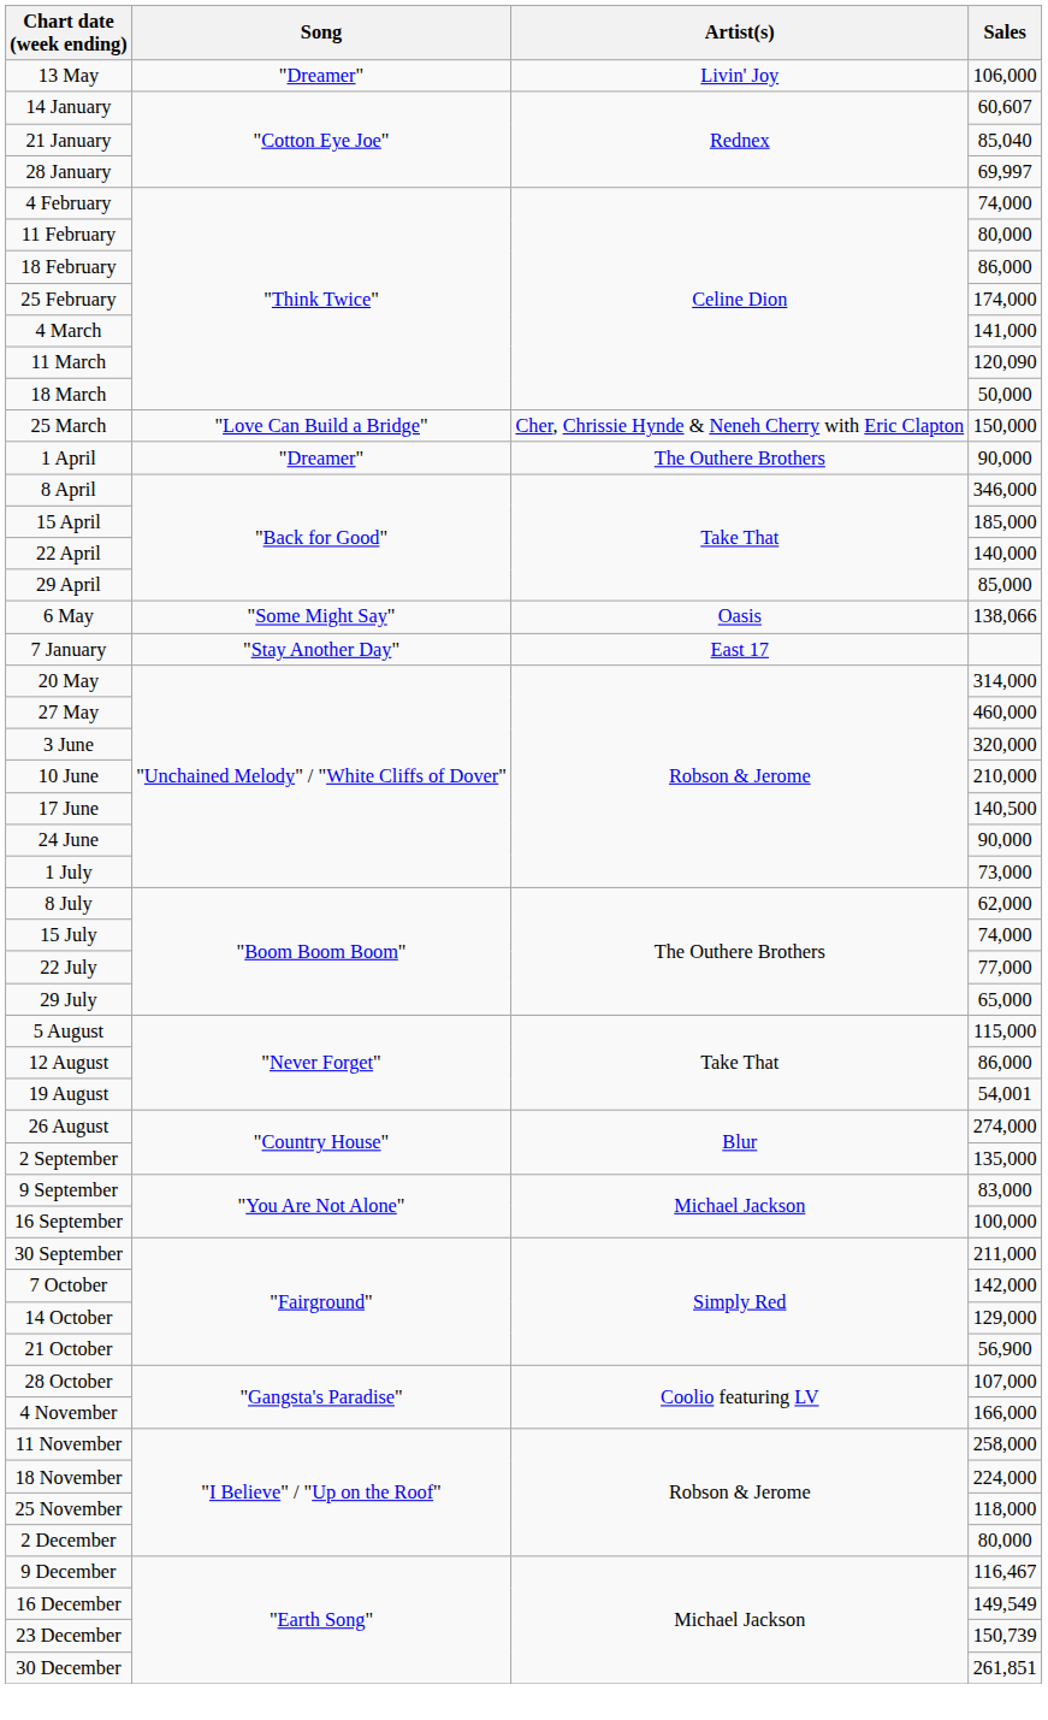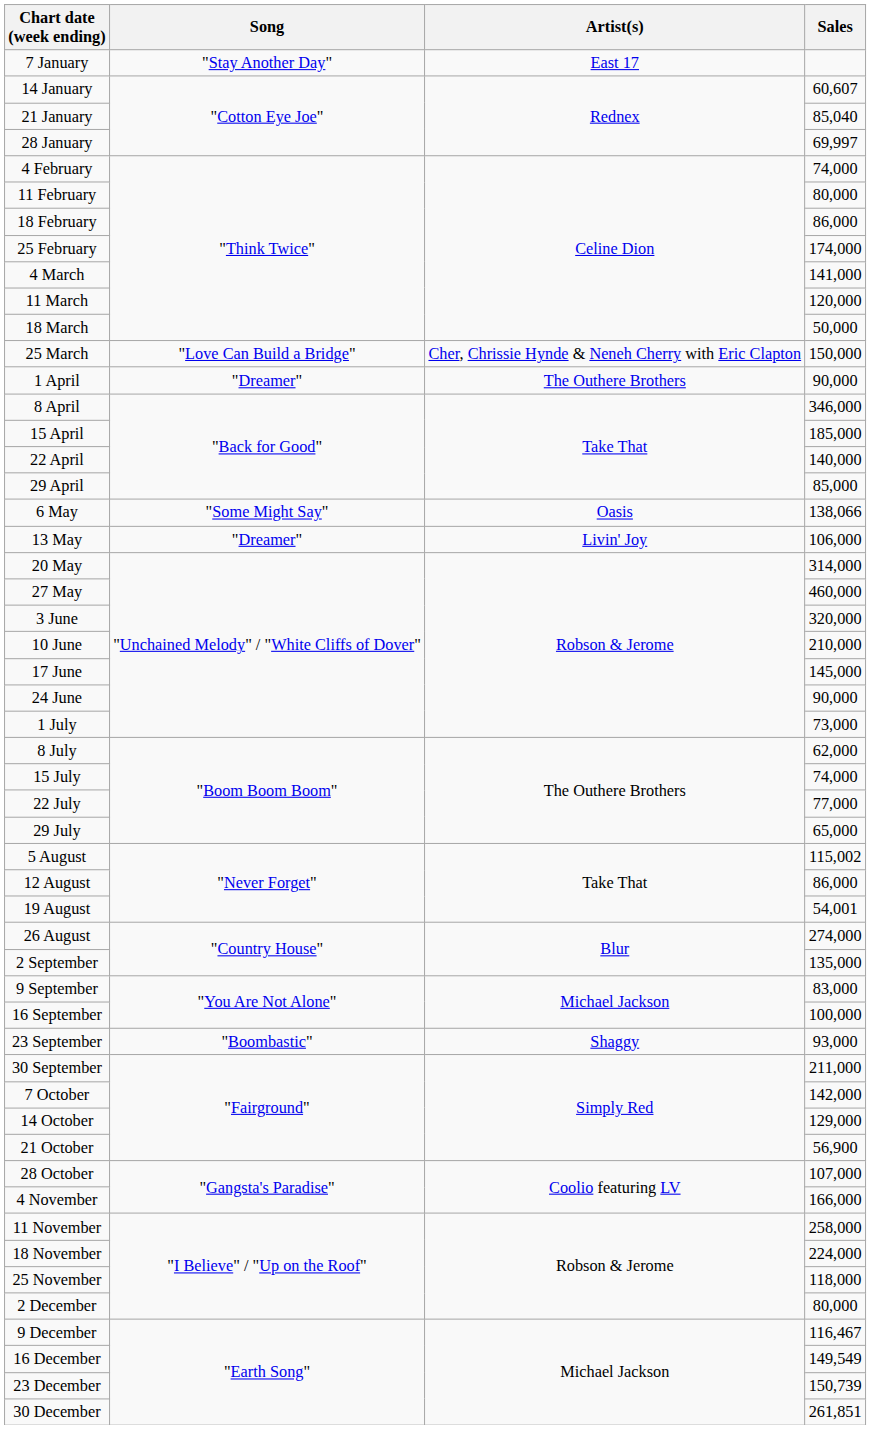 <table class="wikitable" style="font-size:97%; text-align:center;">
 <tr>
 <th>Chart date<br>(week ending)</th>
 <th>Song</th>
 <th>Artist(s)</th>
 <th>Sales</th>
 </tr>
 <tr>
-<td>13 May</td>
-<td>"<a href='#'>Dreamer</a>"</td>
-<td><a href='#'>Livin' Joy</a></td>
-<td>106,000</td>
+<td>7 January</td>
+<td>"<a href='#'>Stay Another Day</a>"</td>
+<td><a href='#'>East 17</a></td>
+<td></td>
 </tr>
 <tr>
 <td>14 January</td>
 <td rowspan="3">"<a href='#'>Cotton Eye Joe</a>"</td>
 <td rowspan="3"><a href='#'>Rednex</a></td>
 <td>60,607</td>
 </tr>
 <tr>
 <td>21 January</td>
 <td>85,040</td>
 </tr>
 <tr>
 <td>28 January</td>
 <td>69,997</td>
 </tr>
 <tr>
 <td>4 February</td>
 <td rowspan="7">"<a href='#'>Think Twice</a>"</td>
 <td rowspan="7"><a href='#'>Celine Dion</a></td>
 <td>74,000</td>
 </tr>
 <tr>
 <td>11 February</td>
 <td>80,000</td>
 </tr>
 <tr>
 <td>18 February</td>
 <td>86,000</td>
 </tr>
 <tr>
 <td>25 February</td>
 <td>174,000</td>
 </tr>
 <tr>
 <td>4 March</td>
 <td>141,000</td>
 </tr>
 <tr>
 <td>11 March</td>
-<td>120,090</td>
+<td>120,000</td>
 </tr>
 <tr>
 <td>18 March</td>
 <td>50,000</td>
 </tr>
 <tr>
 <td>25 March</td>
 <td>"<a href='#'>Love Can Build a Bridge</a>"</td>
 <td><a href='#'>Cher</a>, <a href='#'>Chrissie Hynde</a> & <a href='#'>Neneh Cherry</a> with <a href='#'>Eric Clapton</a></td>
 <td>150,000</td>
 </tr>
 <tr>
 <td>1 April</td>
 <td>"<a href='#'>Dreamer</a>"</td>
 <td><a href='#'>The Outhere Brothers</a></td>
 <td>90,000</td>
 </tr>
 <tr>
 <td>8 April</td>
 <td rowspan="4">"<a href='#'>Back for Good</a>"</td>
 <td rowspan="4"><a href='#'>Take That</a></td>
 <td>346,000</td>
 </tr>
 <tr>
 <td>15 April</td>
 <td>185,000</td>
 </tr>
 <tr>
 <td>22 April</td>
 <td>140,000</td>
 </tr>
 <tr>
 <td>29 April</td>
 <td>85,000</td>
 </tr>
 <tr>
 <td>6 May</td>
 <td>"<a href='#'>Some Might Say</a>"</td>
 <td><a href='#'>Oasis</a></td>
 <td>138,066</td>
 </tr>
 <tr>
-<td>7 January</td>
-<td>"<a href='#'>Stay Another Day</a>"</td>
-<td><a href='#'>East 17</a></td>
-<td></td>
+<td>13 May</td>
+<td>"<a href='#'>Dreamer</a>"</td>
+<td><a href='#'>Livin' Joy</a></td>
+<td>106,000</td>
 </tr>
 <tr>
 <td>20 May</td>
 <td rowspan="7">"<a href='#'>Unchained Melody</a>" / "<a href='#'>White Cliffs of Dover</a>"</td>
 <td rowspan="7"><a href='#'>Robson & Jerome</a></td>
 <td>314,000</td>
 </tr>
 <tr>
 <td>27 May</td>
 <td>460,000</td>
 </tr>
 <tr>
 <td>3 June</td>
 <td>320,000</td>
 </tr>
 <tr>
 <td>10 June</td>
 <td>210,000</td>
 </tr>
 <tr>
 <td>17 June</td>
-<td>140,500</td>
+<td>145,000</td>
 </tr>
 <tr>
 <td>24 June</td>
 <td>90,000</td>
 </tr>
 <tr>
 <td>1 July</td>
 <td>73,000</td>
 </tr>
 <tr>
 <td>8 July</td>
 <td rowspan="4">"<a href='#'>Boom Boom Boom</a>"</td>
 <td rowspan="4">The Outhere Brothers</td>
 <td>62,000</td>
 </tr>
 <tr>
 <td>15 July</td>
 <td>74,000</td>
 </tr>
 <tr>
 <td>22 July</td>
 <td>77,000</td>
 </tr>
 <tr>
 <td>29 July</td>
 <td>65,000</td>
 </tr>
 <tr>
 <td>5 August</td>
 <td rowspan="3">"<a href='#'>Never Forget</a>"</td>
 <td rowspan="3">Take That</td>
-<td>115,000</td>
+<td>115,002</td>
 </tr>
 <tr>
 <td>12 August</td>
 <td>86,000</td>
 </tr>
 <tr>
 <td>19 August</td>
 <td>54,001</td>
 </tr>
 <tr>
 <td>26 August</td>
 <td rowspan="2">"<a href='#'>Country House</a>"</td>
 <td rowspan="2"><a href='#'>Blur</a></td>
 <td>274,000</td>
 </tr>
 <tr>
 <td>2 September</td>
 <td>135,000</td>
 </tr>
 <tr>
 <td>9 September</td>
 <td rowspan="2">"<a href='#'>You Are Not Alone</a>"</td>
 <td rowspan="2"><a href='#'>Michael Jackson</a></td>
 <td>83,000</td>
 </tr>
 <tr>
 <td>16 September</td>
 <td>100,000</td>
+</tr>
+<tr>
+<td>23 September</td>
+<td>"<a href='#'>Boombastic</a>"</td>
+<td><a href='#'>Shaggy</a></td>
+<td>93,000</td>
 </tr>
 <tr>
 <td>30 September</td>
 <td rowspan="4">"<a href='#'>Fairground</a>"</td>
 <td rowspan="4"><a href='#'>Simply Red</a></td>
 <td>211,000</td>
 </tr>
 <tr>
 <td>7 October</td>
 <td>142,000</td>
 </tr>
 <tr>
 <td>14 October</td>
 <td>129,000</td>
 </tr>
 <tr>
 <td>21 October</td>
 <td>56,900</td>
 </tr>
 <tr>
 <td>28 October</td>
 <td rowspan="2">"<a href='#'>Gangsta's Paradise</a>"</td>
 <td rowspan="2"><a href='#'>Coolio</a> featuring <a href='#'>LV</a></td>
 <td>107,000</td>
 </tr>
 <tr>
 <td>4 November</td>
 <td>166,000</td>
 </tr>
 <tr>
 <td>11 November</td>
 <td rowspan="4">"<a href='#'>I Believe</a>" / "<a href='#'>Up on the Roof</a>"</td>
 <td rowspan="4">Robson & Jerome</td>
 <td>258,000</td>
 </tr>
 <tr>
 <td>18 November</td>
 <td>224,000</td>
 </tr>
 <tr>
 <td>25 November</td>
 <td>118,000</td>
 </tr>
 <tr>
 <td>2 December</td>
 <td>80,000</td>
 </tr>
 <tr>
 <td>9 December</td>
 <td rowspan="4">"<a href='#'>Earth Song</a>"</td>
 <td rowspan="4">Michael Jackson</td>
 <td>116,467</td>
 </tr>
 <tr>
 <td>16 December</td>
 <td>149,549</td>
 </tr>
 <tr>
 <td>23 December</td>
 <td>150,739</td>
 </tr>
 <tr>
 <td>30 December</td>
 <td>261,851</td>
 </tr>
 </table>
